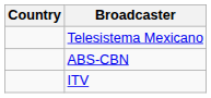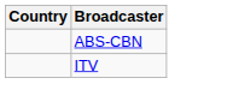 <table class="wikitable">
 <tr>
 <th align=center>Country</th>
 <th align=center>Broadcaster</th>
-</tr>
-<tr>
-<td></td>
-<td><a href='#'>Telesistema Mexicano</a></td>
 </tr>
 <tr>
 <td></td>
 <td><a href='#'>ABS-CBN</a></td>
 </tr>
 <tr>
 <td></td>
 <td><a href='#'>ITV</a></td>
 </tr>
 </table>
